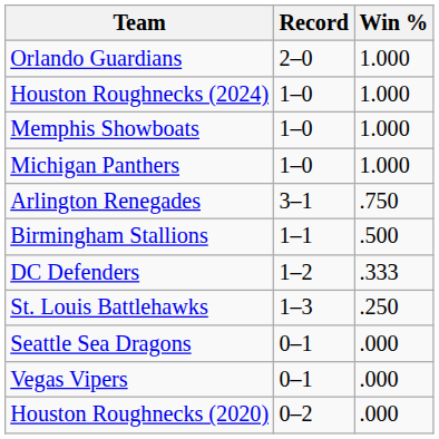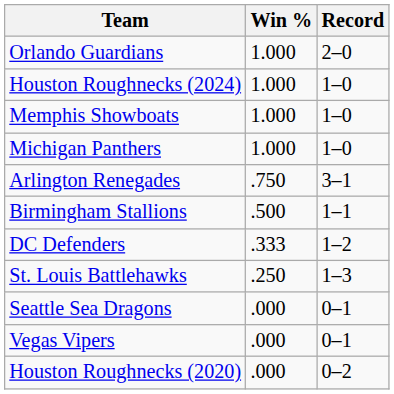 <table class="wikitable sortable">
 <tr>
 <th>Team</th>
+<th>Win %</th>
 <th>Record</th>
-<th>Win %</th>
 </tr>
 <tr -bgcolor=lightgray>
 <td><a href='#'>Orlando Guardians</a></td>
+<td>1.000</td>
 <td>2–0</td>
-<td>1.000</td>
 </tr>
 <tr>
 <td><a href='#'>Houston Roughnecks (2024)</a></td>
+<td>1.000</td>
 <td>1–0</td>
-<td>1.000</td>
 </tr>
 <tr>
 <td><a href='#'>Memphis Showboats</a></td>
+<td>1.000</td>
 <td>1–0</td>
-<td>1.000</td>
 </tr>
 <tr>
 <td><a href='#'>Michigan Panthers</a></td>
+<td>1.000</td>
 <td>1–0</td>
-<td>1.000</td>
 </tr>
 <tr>
 <td><a href='#'>Arlington Renegades</a></td>
+<td>.750</td>
 <td>3–1</td>
-<td>.750</td>
 </tr>
 <tr>
 <td><a href='#'>Birmingham Stallions</a></td>
+<td>.500</td>
 <td>1–1</td>
-<td>.500</td>
 </tr>
 <tr>
 <td><a href='#'>DC Defenders</a></td>
+<td>.333</td>
 <td>1–2</td>
-<td>.333</td>
 </tr>
 <tr>
 <td><a href='#'>St. Louis Battlehawks</a></td>
+<td>.250</td>
 <td>1–3</td>
-<td>.250</td>
 </tr>
 <tr -bgcolor=lightgray>
 <td><a href='#'>Seattle Sea Dragons</a></td>
+<td>.000</td>
 <td>0–1</td>
-<td>.000</td>
 </tr>
 <tr -bgcolor=lightgray>
 <td><a href='#'>Vegas Vipers</a></td>
+<td>.000</td>
 <td>0–1</td>
-<td>.000</td>
 </tr>
 <tr -bgcolor=lightgray>
 <td><a href='#'>Houston Roughnecks (2020)</a></td>
+<td>.000</td>
 <td>0–2</td>
-<td>.000</td>
 </tr>
 </table>
